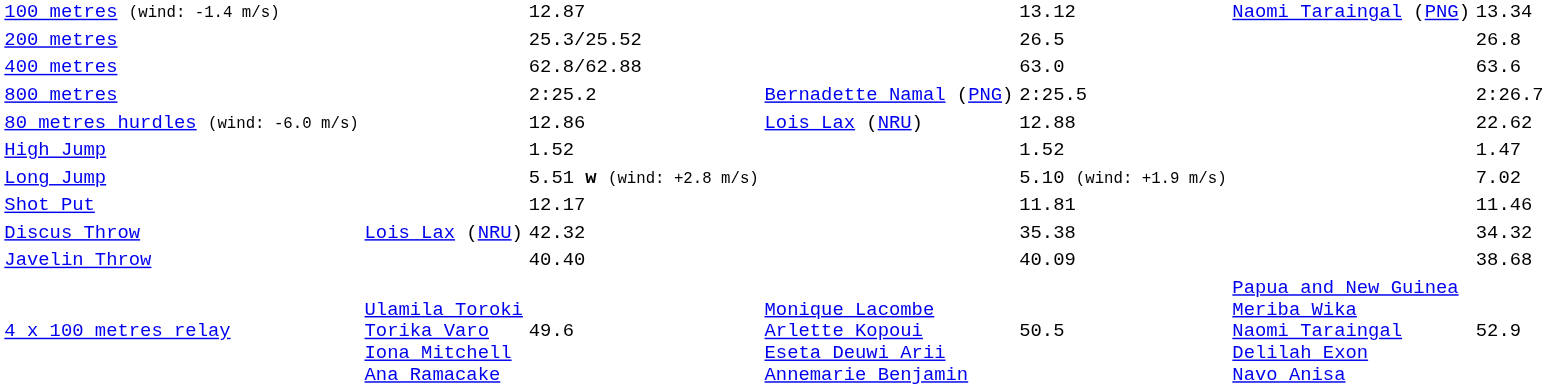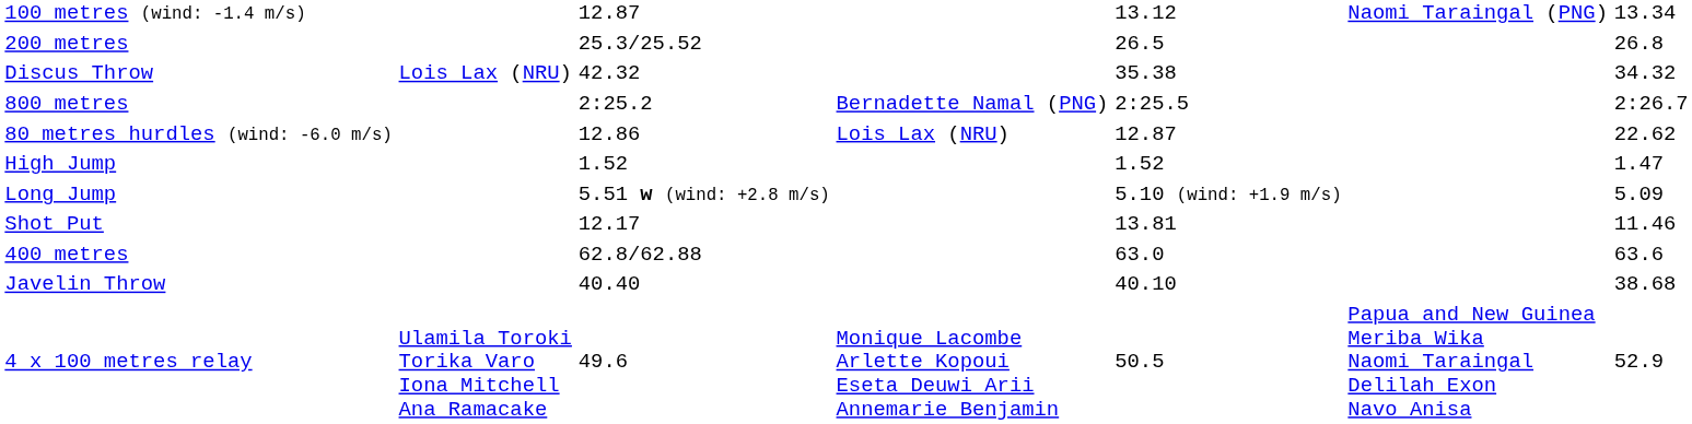 <table>
 <tr>
 <td><a href='#'>100 metres</a> <small>(wind: -1.4 m/s)</small></td>
 <td></td>
 <td>12.87</td>
 <td></td>
 <td>13.12</td>
 <td> <a href='#'>Naomi Taraingal</a> (<a href='#'>PNG</a>)</td>
 <td>13.34</td>
 </tr>
 <tr>
 <td><a href='#'>200 metres</a></td>
 <td></td>
 <td>25.3/25.52</td>
 <td></td>
 <td>26.5</td>
 <td></td>
 <td>26.8</td>
 </tr>
 <tr>
-<td><a href='#'>400 metres</a></td>
+<td><a href='#'>Discus Throw</a></td>
+<td> <a href='#'>Lois Lax</a> (<a href='#'>NRU</a>)</td>
+<td>42.32</td>
 <td></td>
-<td>62.8/62.88</td>
+<td>35.38</td>
 <td></td>
-<td>63.0</td>
-<td></td>
-<td>63.6</td>
+<td>34.32</td>
 </tr>
 <tr>
 <td><a href='#'>800 metres</a></td>
 <td></td>
 <td>2:25.2</td>
 <td> <a href='#'>Bernadette Namal</a> (<a href='#'>PNG</a>)</td>
 <td>2:25.5</td>
 <td></td>
 <td>2:26.7</td>
 </tr>
 <tr>
 <td><a href='#'>80 metres hurdles</a> <small>(wind: -6.0 m/s)</small></td>
 <td></td>
 <td>12.86</td>
 <td> <a href='#'>Lois Lax</a> (<a href='#'>NRU</a>)</td>
-<td>12.88</td>
+<td>12.87</td>
 <td></td>
 <td>22.62</td>
 </tr>
 <tr>
 <td><a href='#'>High Jump</a></td>
 <td></td>
 <td>1.52</td>
 <td></td>
 <td>1.52</td>
 <td></td>
 <td>1.47</td>
 </tr>
 <tr>
 <td><a href='#'>Long Jump</a></td>
 <td></td>
 <td>5.51 <strong>w</strong> <small>(wind: +2.8 m/s)</small></td>
 <td></td>
 <td>5.10 <small>(wind: +1.9 m/s)</small></td>
 <td></td>
-<td>7.02</td>
+<td>5.09</td>
 </tr>
 <tr>
 <td><a href='#'>Shot Put</a></td>
 <td></td>
 <td>12.17</td>
 <td></td>
-<td>11.81</td>
+<td>13.81</td>
 <td></td>
 <td>11.46</td>
 </tr>
 <tr>
-<td><a href='#'>Discus Throw</a></td>
-<td> <a href='#'>Lois Lax</a> (<a href='#'>NRU</a>)</td>
-<td>42.32</td>
+<td><a href='#'>400 metres</a></td>
 <td></td>
-<td>35.38</td>
+<td>62.8/62.88</td>
 <td></td>
-<td>34.32</td>
+<td>63.0</td>
+<td></td>
+<td>63.6</td>
 </tr>
 <tr>
 <td><a href='#'>Javelin Throw</a></td>
 <td></td>
 <td>40.40</td>
 <td></td>
-<td>40.09</td>
+<td>40.10</td>
 <td></td>
 <td>38.68</td>
 </tr>
 <tr>
 <td><a href='#'>4 x 100 metres relay</a></td>
 <td> <br> <a href='#'>Ulamila Toroki</a> <br> <a href='#'>Torika Varo</a> <br> <a href='#'>Iona Mitchell</a> <br> <a href='#'>Ana Ramacake</a></td>
 <td>49.6</td>
 <td> <br> <a href='#'>Monique Lacombe</a> <br> <a href='#'>Arlette Kopoui</a> <br> <a href='#'>Eseta Deuwi Arii</a> <br> <a href='#'>Annemarie Benjamin</a></td>
 <td>50.5</td>
 <td> <a href='#'>Papua and New Guinea</a> <br> <a href='#'>Meriba Wika</a> <br> <a href='#'>Naomi Taraingal</a> <br> <a href='#'>Delilah Exon</a> <br> <a href='#'>Navo Anisa</a></td>
 <td>52.9</td>
 </tr>
 </table>
